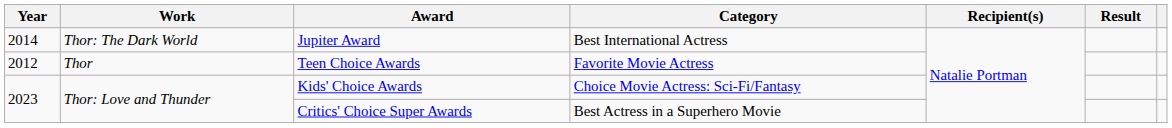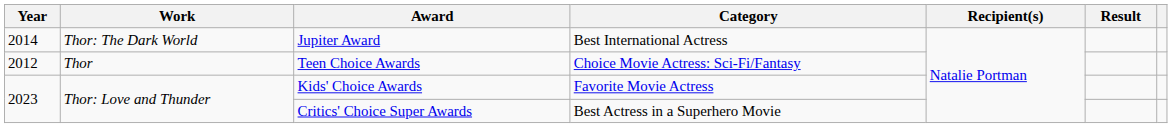 <table class="wikitable plainrowheaders sortable" style="width: 99%;">
 <tr>
 <th scope="col">Year</th>
 <th>Work</th>
 <th scope="col">Award</th>
 <th scope="col">Category</th>
 <th scope="col">Recipient(s)</th>
 <th scope="col">Result</th>
 <th scope="col" class="unsortable"></th>
 </tr>
 <tr>
 <td>2014</td>
 <td><em>Thor: The Dark World</em></td>
 <td><a href='#'>Jupiter Award</a></td>
 <td>Best International Actress</td>
 <td rowspan="4"><a href='#'>Natalie Portman</a></td>
 <td></td>
 <td style="text-align:center;"></td>
 </tr>
 <tr>
 <td>2012</td>
 <td><em>Thor</em></td>
 <td><a href='#'>Teen Choice Awards</a></td>
-<td><a href='#'>Favorite Movie Actress</a></td>
+<td><a href='#'>Choice Movie Actress: Sci-Fi/Fantasy</a></td>
 <td></td>
 <td style="text-align:center;"></td>
 </tr>
 <tr>
 <td rowspan="2">2023</td>
 <td rowspan="2"><em>Thor: Love and Thunder</em></td>
 <td><a href='#'>Kids' Choice Awards</a></td>
-<td><a href='#'>Choice Movie Actress: Sci-Fi/Fantasy</a></td>
+<td><a href='#'>Favorite Movie Actress</a></td>
 <td></td>
 <td style="text-align:center;"></td>
 </tr>
 <tr>
 <td><a href='#'>Critics' Choice Super Awards</a></td>
 <td>Best Actress in a Superhero Movie</td>
 <td></td>
 <td style="text-align:center;"></td>
 </tr>
 </table>
